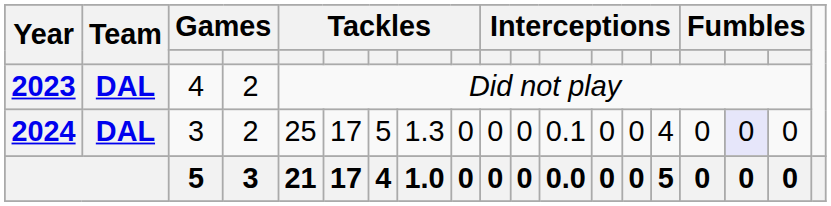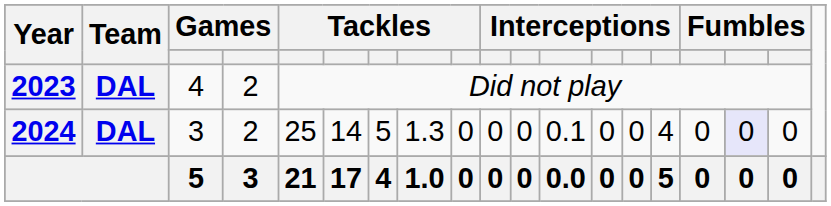 <table class="wikitable" style="text-align:center;">
 <tr>
 <th rowspan="2">Year</th>
 <th rowspan="2">Team</th>
 <th colspan="2">Games</th>
 <th colspan="5">Tackles</th>
 <th colspan="6">Interceptions</th>
 <th colspan="3">Fumbles</th>
 </tr>
 <tr>
 <th></th>
 <th></th>
 <th></th>
 <th></th>
 <th></th>
 <th></th>
 <th></th>
 <th></th>
 <th></th>
 <th></th>
 <th></th>
 <th></th>
 <th></th>
 <th></th>
 <th></th>
 <th></th>
 </tr>
 <tr>
 <th><a href='#'>2023</a></th>
 <th><a href='#'>DAL</a></th>
 <td>4</td>
 <td>2</td>
 <td colspan="14"><em>Did not play</em></td>
 </tr>
 <tr>
 <th><a href='#'>2024</a></th>
 <th><a href='#'>DAL</a></th>
 <td>3</td>
 <td>2</td>
 <td>25</td>
-<td>17</td>
+<td>14</td>
 <td>5</td>
 <td>1.3</td>
 <td>0</td>
 <td>0</td>
 <td>0</td>
 <td>0.1</td>
 <td>0</td>
 <td>0</td>
 <td>4</td>
 <td>0</td>
 <td style="background: lavender;">0</td>
 <td>0</td>
 </tr>
 <tr>
 <th colspan="2"></th>
 <th>5</th>
 <th>3</th>
 <th>21</th>
 <th>17</th>
 <th>4</th>
 <th>1.0</th>
 <th>0</th>
 <th>0</th>
 <th>0</th>
 <th>0.0</th>
 <th>0</th>
 <th>0</th>
 <th>5</th>
 <th>0</th>
 <th>0</th>
 <th>0</th>
 <th></th>
 </tr>
 </table>
